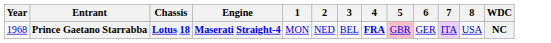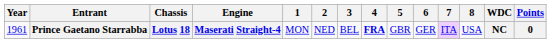 <table class="wikitable" style="text-align:center; font-size:90%">
 <tr>
 <th>Year</th>
 <th>Entrant</th>
 <th>Chassis</th>
 <th>Engine</th>
 <th>1</th>
 <th>2</th>
 <th>3</th>
 <th>4</th>
 <th>5</th>
 <th>6</th>
 <th>7</th>
 <th>8</th>
 <th>WDC</th>
+<th><a href='#'>Points</a></th>
 </tr>
 <tr>
-<td><a href='#'>1968</a></td>
+<td><a href='#'>1961</a></td>
 <th>Prince Gaetano Starrabba</th>
 <th><a href='#'>Lotus</a> <a href='#'>18</a></th>
 <th><a href='#'>Maserati</a> <a href='#'>Straight-4</a></th>
 <td><a href='#'>MON</a></td>
 <td><a href='#'>NED</a></td>
 <td><a href='#'>BEL</a></td>
 <td><strong><a href='#'>FRA</a></strong></td>
-<td style="background: pink;"><a href='#'>GBR</a></td>
+<td><a href='#'>GBR</a></td>
 <td><a href='#'>GER</a></td>
 <td style="background:#EFCFFF;"><a href='#'>ITA</a><br></td>
 <td><a href='#'>USA</a></td>
 <th>NC</th>
+<th>0</th>
 </tr>
 </table>
